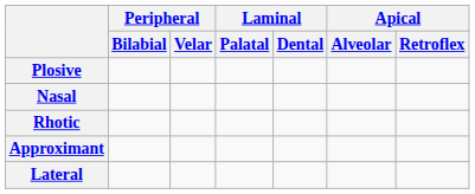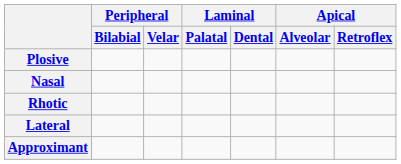 <table class="wikitable">
 <tr>
 <th rowspan=2></th>
 <th colspan=2><a href='#'>Peripheral</a></th>
 <th colspan=2><a href='#'>Laminal</a></th>
 <th colspan=2><a href='#'>Apical</a></th>
 </tr>
 <tr>
 <th><a href='#'>Bilabial</a></th>
 <th><a href='#'>Velar</a></th>
 <th><a href='#'>Palatal</a></th>
 <th><a href='#'>Dental</a></th>
 <th><a href='#'>Alveolar</a></th>
 <th><a href='#'>Retroflex</a></th>
 </tr>
 <tr style="text-align: center;">
 <th><a href='#'>Plosive</a></th>
 <td></td>
 <td></td>
 <td></td>
 <td></td>
 <td></td>
 <td></td>
 </tr>
 <tr style="text-align: center;">
 <th><a href='#'>Nasal</a></th>
 <td></td>
 <td></td>
 <td></td>
 <td></td>
 <td></td>
 <td></td>
 </tr>
 <tr style="text-align: center;">
 <th><a href='#'>Rhotic</a></th>
 <td></td>
 <td></td>
 <td></td>
 <td></td>
 <td></td>
 <td></td>
 </tr>
 <tr style="text-align: center;">
+<th><a href='#'>Lateral</a></th>
+<td></td>
+<td></td>
+<td></td>
+<td></td>
+<td></td>
+<td></td>
+</tr>
+<tr style="text-align: center;">
 <th><a href='#'>Approximant</a></th>
 <td></td>
 <td></td>
 <td></td>
 <td></td>
 <td></td>
 <td></td>
 </tr>
-<tr style="text-align: center;">
-<th><a href='#'>Lateral</a></th>
-<td></td>
-<td></td>
-<td></td>
-<td></td>
-<td></td>
-<td></td>
-</tr>
 </table>
